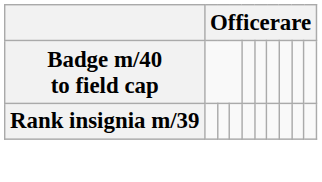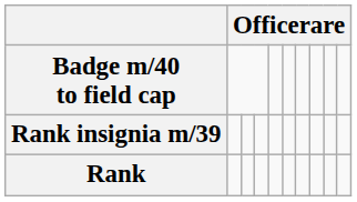 <table class="wikitable">
 <tr>
 <th></th>
 <th colspan="9">Officerare</th>
 </tr>
 <tr align="center">
 <th>Badge m/40<br> to field cap</th>
 <td colspan="3"></td>
 <td></td>
 <td></td>
 <td></td>
 <td></td>
 <td></td>
 <td></td>
 </tr>
 <tr align="center">
 <th>Rank insignia m/39</th>
 <td></td>
 <td></td>
 <td></td>
 <td></td>
 <td></td>
 <td></td>
 <td></td>
 <td></td>
 <td></td>
 </tr>
+<tr align="center">
+<th>Rank</th>
+<td><small></small></td>
+<td><small></small></td>
+<td><small></small></td>
+<td><small></small></td>
+<td><small></small></td>
+<td><small></small></td>
+<td><small></small><br><small></small></td>
+<td><small></small></td>
+<td><small></small></td>
+</tr>
 </table>
